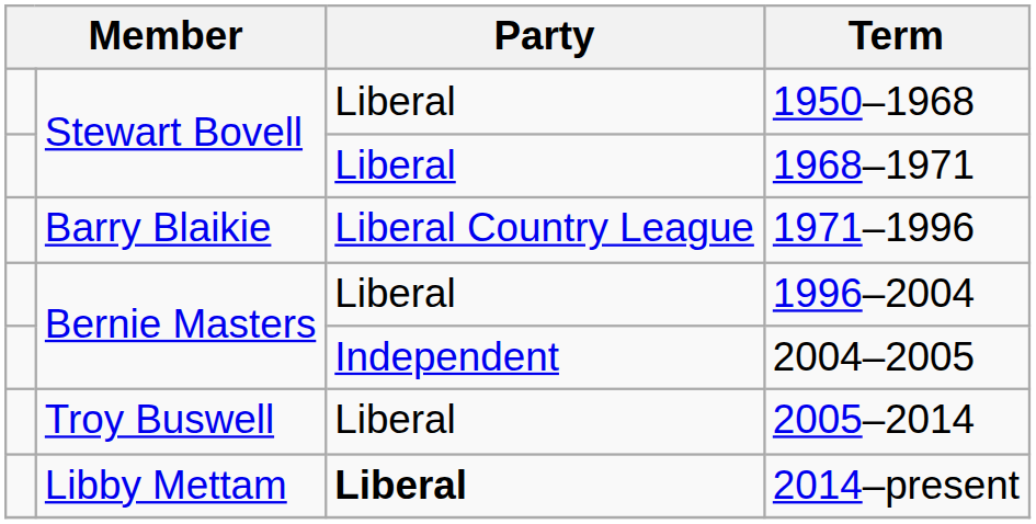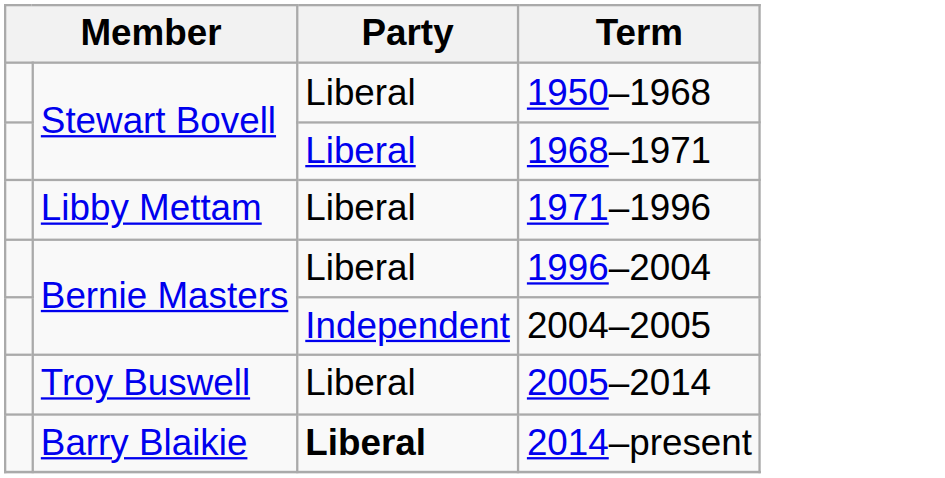 <table class="wikitable">
 <tr>
 <th colspan="2">Member</th>
 <th>Party</th>
 <th>Term</th>
 </tr>
 <tr>
 <td> </td>
 <td rowspan="2"><a href='#'>Stewart Bovell</a></td>
 <td>Liberal</td>
 <td><a href='#'>1950</a>–1968</td>
 </tr>
 <tr>
 <td> </td>
 <td><a href='#'>Liberal</a></td>
 <td><a href='#'>1968</a>–1971</td>
 </tr>
 <tr>
 <td> </td>
-<td><a href='#'>Barry Blaikie</a></td>
-<td><a href='#'>Liberal Country League</a></td>
+<td><a href='#'>Libby Mettam</a></td>
+<td>Liberal</td>
 <td><a href='#'>1971</a>–1996</td>
 </tr>
 <tr>
 <td> </td>
 <td rowspan="2"><a href='#'>Bernie Masters</a></td>
 <td>Liberal</td>
 <td><a href='#'>1996</a>–2004</td>
 </tr>
 <tr>
 <td> </td>
 <td><a href='#'>Independent</a></td>
 <td>2004–2005</td>
 </tr>
 <tr>
 <td> </td>
 <td><a href='#'>Troy Buswell</a></td>
 <td>Liberal</td>
 <td><a href='#'>2005</a>–2014</td>
 </tr>
 <tr>
 <td> </td>
-<td><a href='#'>Libby Mettam</a></td>
+<td><a href='#'>Barry Blaikie</a></td>
 <td><strong>Liberal</strong></td>
 <td><a href='#'>2014</a>–present</td>
 </tr>
 <tr>
 </tr>
 </table>
